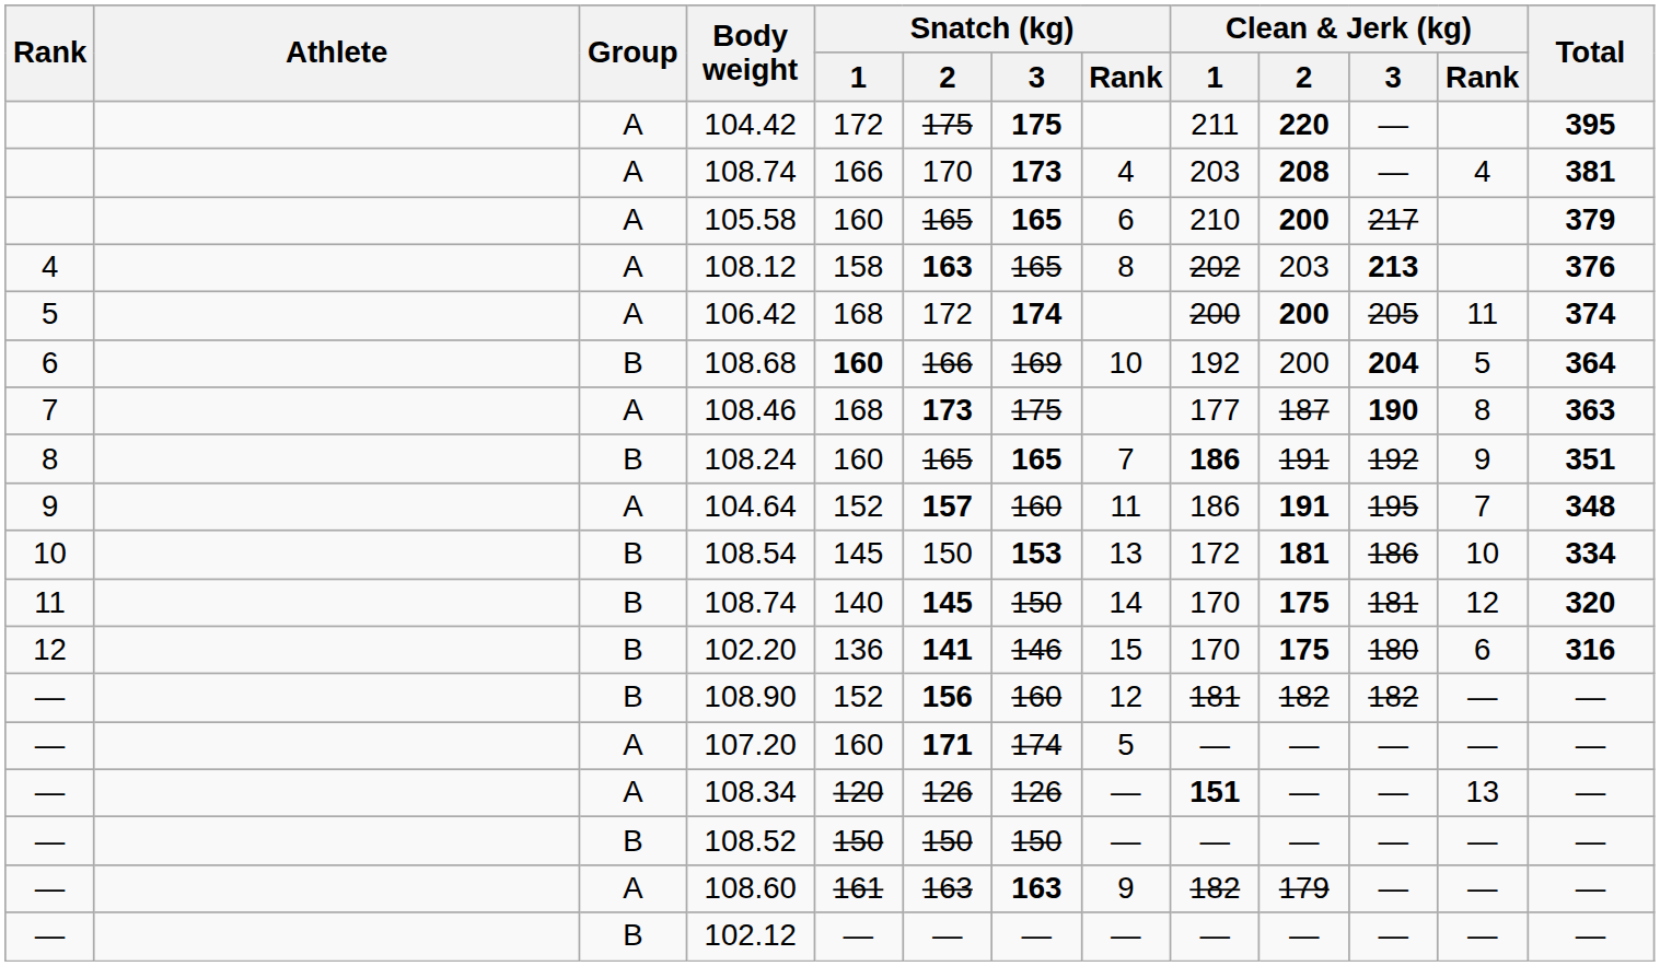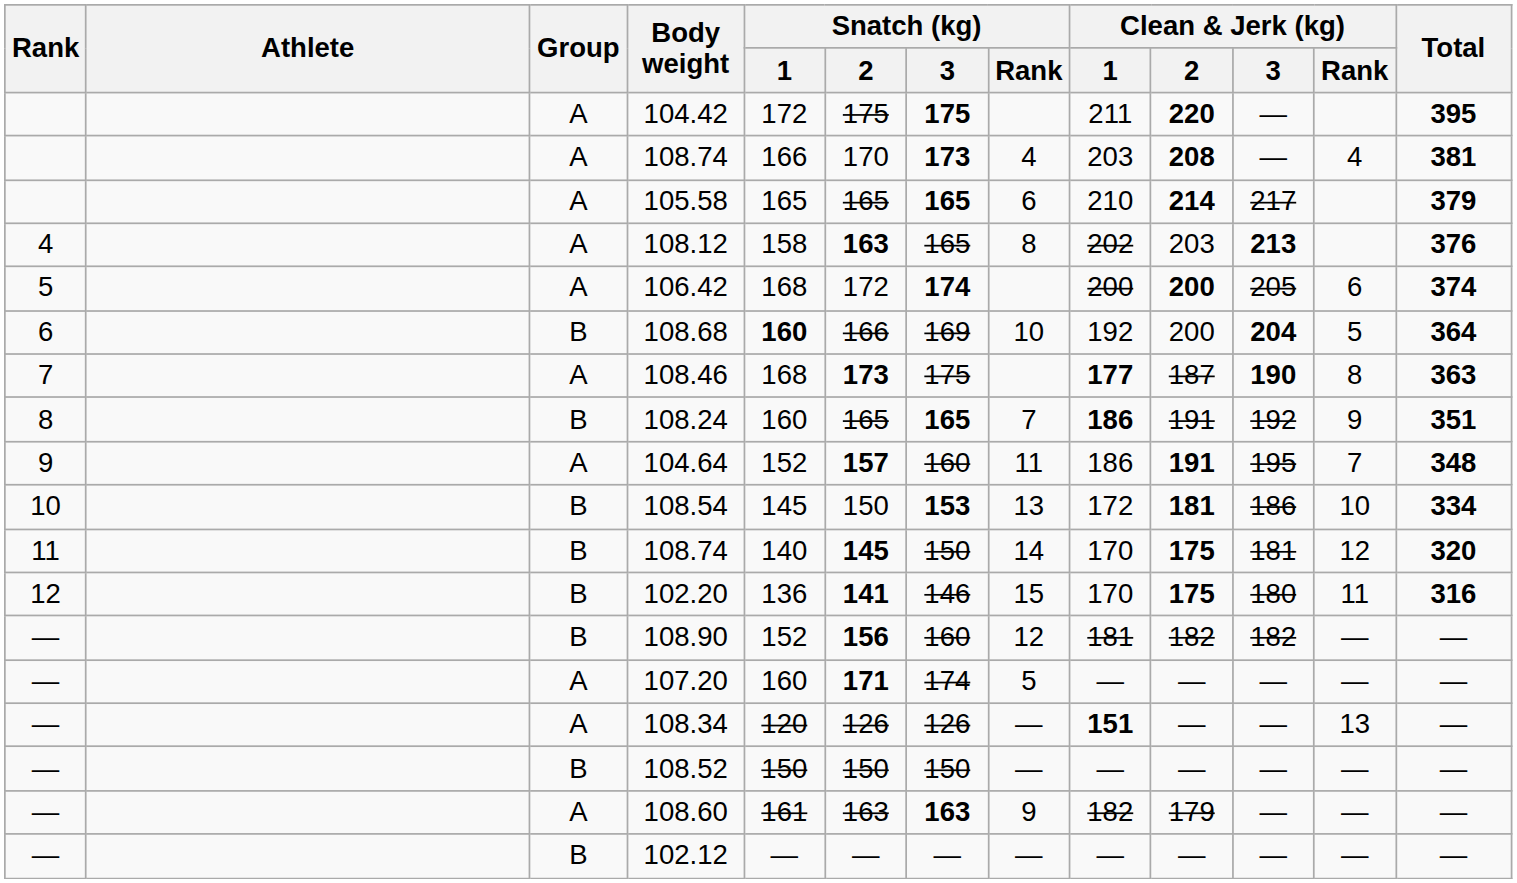 <table class = "wikitable" style="text-align:center;">
 <tr>
 <th rowspan=2 width=40>Rank</th>
 <th rowspan=2 width=250>Athlete</th>
 <th rowspan=2 width=50>Group</th>
 <th rowspan=2 width=60>Body weight</th>
 <th colspan=4>Snatch (kg)</th>
 <th colspan=4>Clean & Jerk (kg)</th>
 <th rowspan=2 width=60>Total</th>
 </tr>
 <tr>
 <th width=40>1</th>
 <th width=40>2</th>
 <th width=40>3</th>
 <th width=40>Rank</th>
 <th width=40>1</th>
 <th width=40>2</th>
 <th width=40>3</th>
 <th width=40>Rank</th>
 </tr>
 <tr>
 <td></td>
 <td align=left></td>
 <td>A</td>
 <td>104.42</td>
 <td>172</td>
 <td><s>175</s></td>
 <td><strong>175</strong></td>
 <td></td>
 <td>211</td>
 <td><strong>220</strong></td>
 <td>—</td>
 <td></td>
 <td><strong>395</strong></td>
 </tr>
 <tr>
 <td></td>
 <td align=left></td>
 <td>A</td>
 <td>108.74</td>
 <td>166</td>
 <td>170</td>
 <td><strong>173</strong></td>
 <td>4</td>
 <td>203</td>
 <td><strong>208</strong></td>
 <td>—</td>
 <td>4</td>
 <td><strong>381</strong></td>
 </tr>
 <tr>
 <td></td>
 <td align=left></td>
 <td>A</td>
 <td>105.58</td>
-<td>160</td>
+<td>165</td>
 <td><s>165</s></td>
 <td><strong>165</strong></td>
 <td>6</td>
 <td>210</td>
-<td><strong>200</strong></td>
+<td><strong>214</strong></td>
 <td><s>217</s></td>
 <td></td>
 <td><strong>379</strong></td>
 </tr>
 <tr>
 <td>4</td>
 <td align=left></td>
 <td>A</td>
 <td>108.12</td>
 <td>158</td>
 <td><strong>163</strong></td>
 <td><s>165</s></td>
 <td>8</td>
 <td><s>202</s></td>
 <td>203</td>
 <td><strong>213</strong></td>
 <td></td>
 <td><strong>376</strong></td>
 </tr>
 <tr>
 <td>5</td>
 <td align=left></td>
 <td>A</td>
 <td>106.42</td>
 <td>168</td>
 <td>172</td>
 <td><strong>174</strong></td>
 <td></td>
 <td><s>200</s></td>
 <td><strong>200</strong></td>
 <td><s>205</s></td>
-<td>11</td>
+<td>6</td>
 <td><strong>374</strong></td>
 </tr>
 <tr>
 <td>6</td>
 <td align=left></td>
 <td>B</td>
 <td>108.68</td>
 <td><strong>160</strong></td>
 <td><s>166</s></td>
 <td><s>169</s></td>
 <td>10</td>
 <td>192</td>
 <td>200</td>
 <td><strong>204</strong></td>
 <td>5</td>
 <td><strong>364</strong></td>
 </tr>
 <tr>
 <td>7</td>
 <td align=left></td>
 <td>A</td>
 <td>108.46</td>
 <td>168</td>
 <td><strong>173</strong></td>
 <td><s>175</s></td>
 <td></td>
-<td>177</td>
+<td><strong>177</strong></td>
 <td><s>187</s></td>
 <td><strong>190</strong></td>
 <td>8</td>
 <td><strong>363</strong></td>
 </tr>
 <tr>
 <td>8</td>
 <td align=left></td>
 <td>B</td>
 <td>108.24</td>
 <td>160</td>
 <td><s>165</s></td>
 <td><strong>165</strong></td>
 <td>7</td>
 <td><strong>186</strong></td>
 <td><s>191</s></td>
 <td><s>192</s></td>
 <td>9</td>
 <td><strong>351</strong></td>
 </tr>
 <tr>
 <td>9</td>
 <td align=left></td>
 <td>A</td>
 <td>104.64</td>
 <td>152</td>
 <td><strong>157</strong></td>
 <td><s>160</s></td>
 <td>11</td>
 <td>186</td>
 <td><strong>191</strong></td>
 <td><s>195</s></td>
 <td>7</td>
 <td><strong>348</strong></td>
 </tr>
 <tr>
 <td>10</td>
 <td align=left></td>
 <td>B</td>
 <td>108.54</td>
 <td>145</td>
 <td>150</td>
 <td><strong>153</strong></td>
 <td>13</td>
 <td>172</td>
 <td><strong>181</strong></td>
 <td><s>186</s></td>
 <td>10</td>
 <td><strong>334</strong></td>
 </tr>
 <tr>
 <td>11</td>
 <td align=left></td>
 <td>B</td>
 <td>108.74</td>
 <td>140</td>
 <td><strong>145</strong></td>
 <td><s>150</s></td>
 <td>14</td>
 <td>170</td>
 <td><strong>175</strong></td>
 <td><s>181</s></td>
 <td>12</td>
 <td><strong>320</strong></td>
 </tr>
 <tr>
 <td>12</td>
 <td align=left></td>
 <td>B</td>
 <td>102.20</td>
 <td>136</td>
 <td><strong>141</strong></td>
 <td><s>146</s></td>
 <td>15</td>
 <td>170</td>
 <td><strong>175</strong></td>
 <td><s>180</s></td>
-<td>6</td>
+<td>11</td>
 <td><strong>316</strong></td>
 </tr>
 <tr>
 <td>—</td>
 <td align=left></td>
 <td>B</td>
 <td>108.90</td>
 <td>152</td>
 <td><strong>156</strong></td>
 <td><s>160</s></td>
 <td>12</td>
 <td><s>181</s></td>
 <td><s>182</s></td>
 <td><s>182</s></td>
 <td>—</td>
 <td>—</td>
 </tr>
 <tr>
 <td>—</td>
 <td align=left></td>
 <td>A</td>
 <td>107.20</td>
 <td>160</td>
 <td><strong>171</strong></td>
 <td><s>174</s></td>
 <td>5</td>
 <td>—</td>
 <td>—</td>
 <td>—</td>
 <td>—</td>
 <td>—</td>
 </tr>
 <tr>
 <td>—</td>
 <td align=left></td>
 <td>A</td>
 <td>108.34</td>
 <td><s>120</s></td>
 <td><s>126</s></td>
 <td><s>126</s></td>
 <td>—</td>
 <td><strong>151</strong></td>
 <td>—</td>
 <td>—</td>
 <td>13</td>
 <td>—</td>
 </tr>
 <tr>
 <td>—</td>
 <td align=left></td>
 <td>B</td>
 <td>108.52</td>
 <td><s>150</s></td>
 <td><s>150</s></td>
 <td><s>150</s></td>
 <td>—</td>
 <td>—</td>
 <td>—</td>
 <td>—</td>
 <td>—</td>
 <td>—</td>
 </tr>
 <tr>
 <td>—</td>
 <td align=left></td>
 <td>A</td>
 <td>108.60</td>
 <td><s>161</s></td>
 <td><s>163</s></td>
 <td><strong>163</strong></td>
 <td>9</td>
 <td><s>182</s></td>
 <td><s>179</s></td>
 <td>—</td>
 <td>—</td>
 <td>—</td>
 </tr>
 <tr>
 <td>—</td>
 <td align=left></td>
 <td>B</td>
 <td>102.12</td>
 <td>—</td>
 <td>—</td>
 <td>—</td>
 <td>—</td>
 <td>—</td>
 <td>—</td>
 <td>—</td>
 <td>—</td>
 <td>—</td>
 </tr>
 </table>
